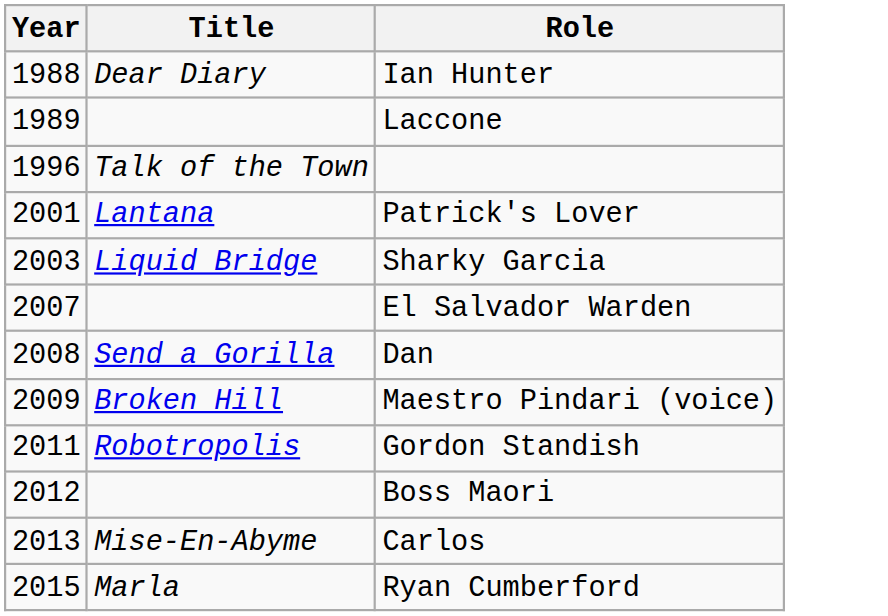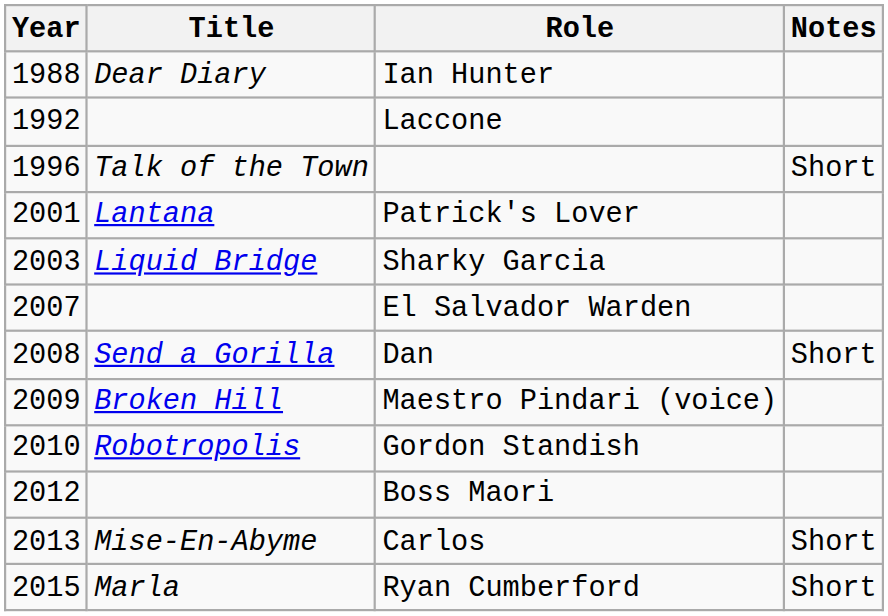 <table class="wikitable sortable">
 <tr>
 <th>Year</th>
 <th>Title</th>
 <th>Role</th>
+<th class="unsortable">Notes</th>
 </tr>
 <tr>
 <td>1988</td>
 <td><em>Dear Diary</em></td>
 <td>Ian Hunter</td>
+<td></td>
 </tr>
 <tr>
-<td>1989</td>
+<td>1992</td>
 <td><em></em></td>
 <td>Laccone</td>
+<td></td>
 </tr>
 <tr>
 <td>1996</td>
 <td><em>Talk of the Town</em></td>
 <td></td>
+<td>Short</td>
 </tr>
 <tr>
 <td>2001</td>
 <td><em><a href='#'>Lantana</a></em></td>
 <td>Patrick's Lover</td>
+<td></td>
 </tr>
 <tr>
 <td>2003</td>
 <td><em><a href='#'>Liquid Bridge</a></em></td>
 <td>Sharky Garcia</td>
+<td></td>
 </tr>
 <tr>
 <td>2007</td>
 <td><em></em></td>
 <td>El Salvador Warden</td>
+<td></td>
 </tr>
 <tr>
 <td>2008</td>
 <td><em><a href='#'>Send a Gorilla</a></em></td>
 <td>Dan</td>
+<td>Short</td>
 </tr>
 <tr>
 <td>2009</td>
 <td><em><a href='#'>Broken Hill</a></em></td>
 <td>Maestro Pindari (voice)</td>
+<td></td>
 </tr>
 <tr>
-<td>2011</td>
+<td>2010</td>
 <td><em><a href='#'>Robotropolis</a></em></td>
 <td>Gordon Standish</td>
+<td></td>
 </tr>
 <tr>
 <td>2012</td>
 <td><em></em></td>
 <td>Boss Maori</td>
+<td></td>
 </tr>
 <tr>
 <td>2013</td>
 <td><em>Mise-En-Abyme</em></td>
 <td>Carlos</td>
+<td>Short</td>
 </tr>
 <tr>
 <td>2015</td>
 <td><em>Marla</em></td>
 <td>Ryan Cumberford</td>
+<td>Short</td>
 </tr>
 </table>
